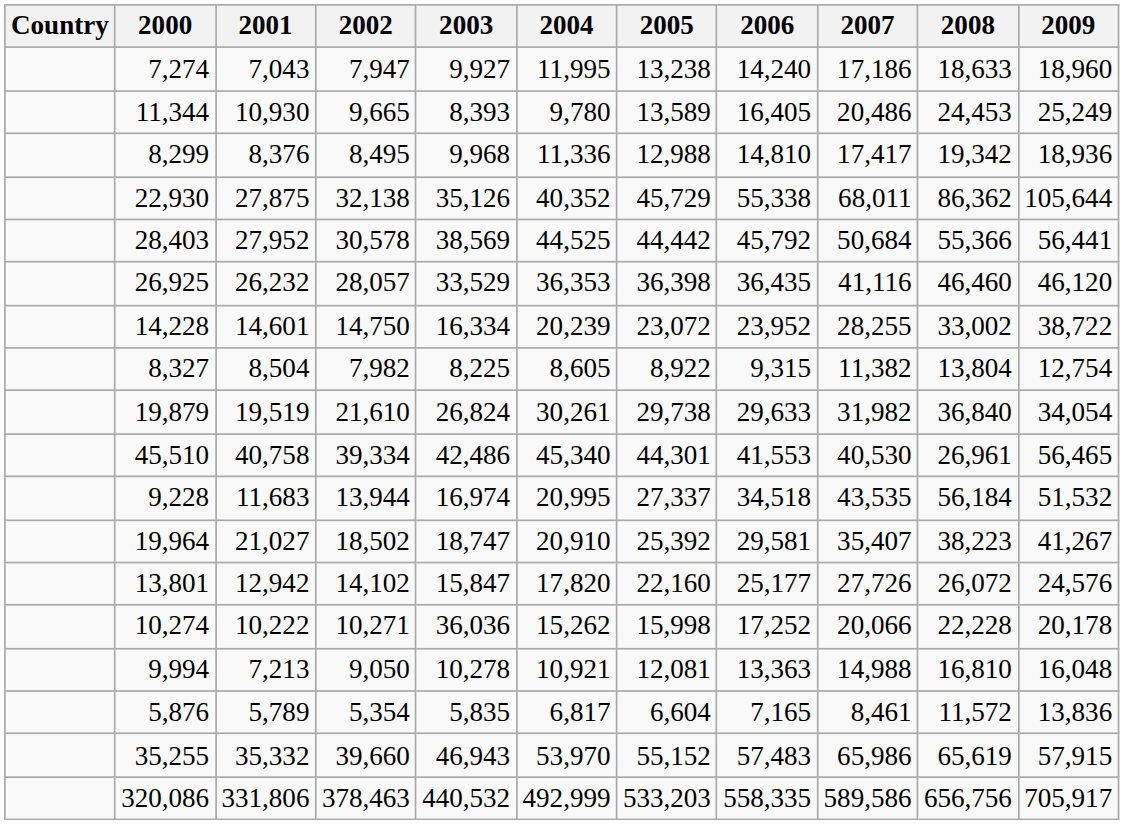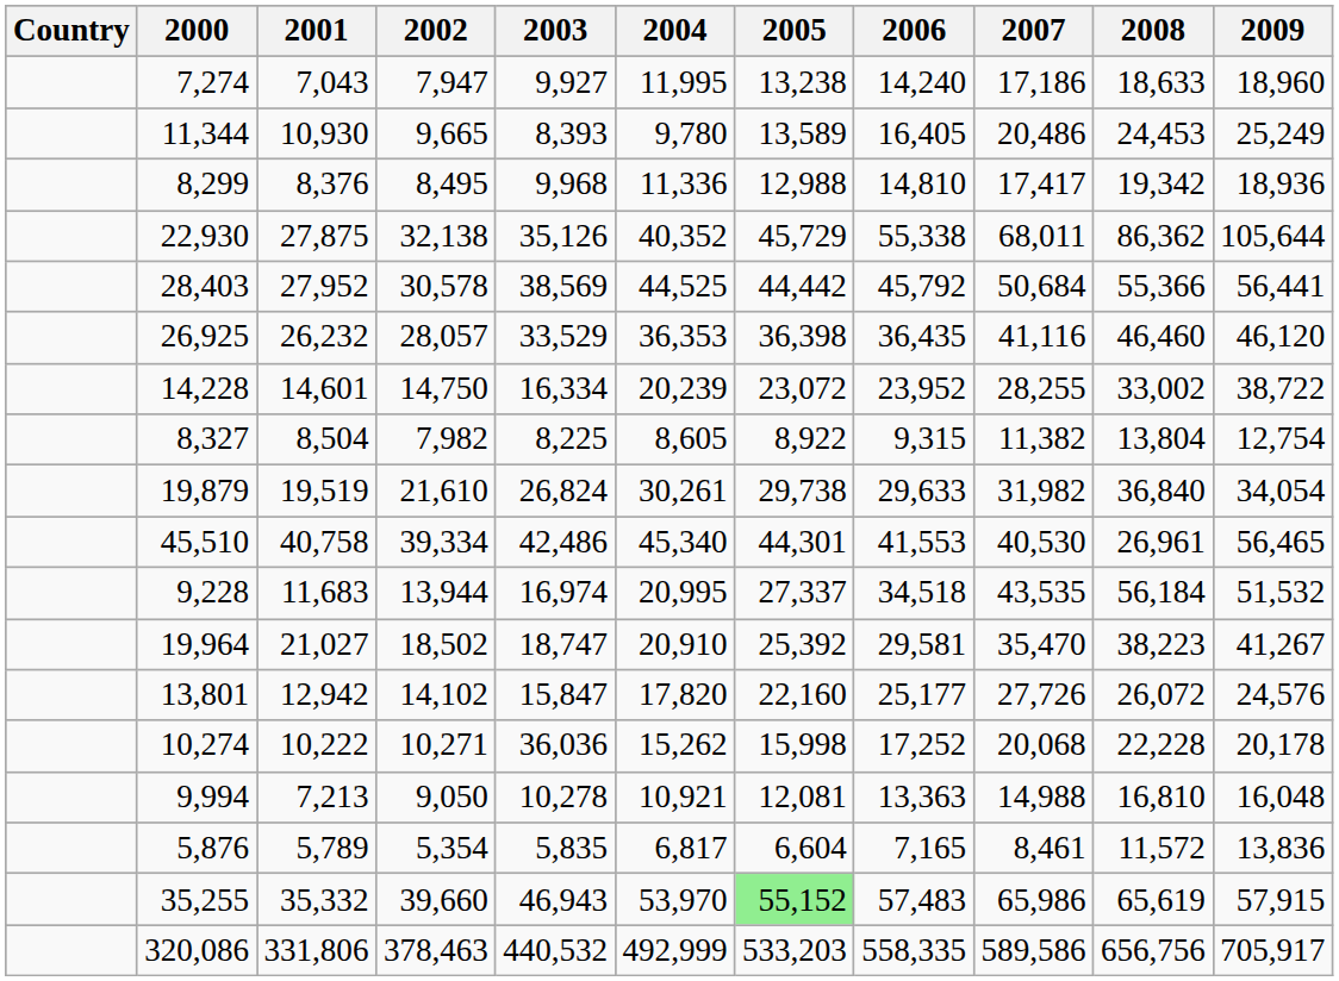 <table class="wikitable sortable static-row-numbers" style="text-align:right;">
 <tr class="static-row-header" style="text-align:center;vertical-align:bottom;">
 <th>Country</th>
 <th>2000</th>
 <th>2001</th>
 <th>2002</th>
 <th>2003</th>
 <th>2004</th>
 <th>2005</th>
 <th>2006</th>
 <th>2007</th>
 <th>2008</th>
 <th>2009</th>
 </tr>
 <tr>
 <td></td>
 <td>7,274</td>
 <td>7,043</td>
 <td>7,947</td>
 <td>9,927</td>
 <td>11,995</td>
 <td>13,238</td>
 <td>14,240</td>
 <td>17,186</td>
 <td>18,633</td>
 <td>18,960</td>
 </tr>
 <tr>
 <td></td>
 <td>11,344</td>
 <td>10,930</td>
 <td>9,665</td>
 <td>8,393</td>
 <td>9,780</td>
 <td>13,589</td>
 <td>16,405</td>
 <td>20,486</td>
 <td>24,453</td>
 <td>25,249</td>
 </tr>
 <tr>
 <td></td>
 <td>8,299</td>
 <td>8,376</td>
 <td>8,495</td>
 <td>9,968</td>
 <td>11,336</td>
 <td>12,988</td>
 <td>14,810</td>
 <td>17,417</td>
 <td>19,342</td>
 <td>18,936</td>
 </tr>
 <tr>
 <td></td>
 <td>22,930</td>
 <td>27,875</td>
 <td>32,138</td>
 <td>35,126</td>
 <td>40,352</td>
 <td>45,729</td>
 <td>55,338</td>
 <td>68,011</td>
 <td>86,362</td>
 <td>105,644</td>
 </tr>
 <tr>
 <td></td>
 <td>28,403</td>
 <td>27,952</td>
 <td>30,578</td>
 <td>38,569</td>
 <td>44,525</td>
 <td>44,442</td>
 <td>45,792</td>
 <td>50,684</td>
 <td>55,366</td>
 <td>56,441</td>
 </tr>
 <tr>
 <td></td>
 <td>26,925</td>
 <td>26,232</td>
 <td>28,057</td>
 <td>33,529</td>
 <td>36,353</td>
 <td>36,398</td>
 <td>36,435</td>
 <td>41,116</td>
 <td>46,460</td>
 <td>46,120</td>
 </tr>
 <tr>
 <td></td>
 <td>14,228</td>
 <td>14,601</td>
 <td>14,750</td>
 <td>16,334</td>
 <td>20,239</td>
 <td>23,072</td>
 <td>23,952</td>
 <td>28,255</td>
 <td>33,002</td>
 <td>38,722</td>
 </tr>
 <tr>
 <td></td>
 <td>8,327</td>
 <td>8,504</td>
 <td>7,982</td>
 <td>8,225</td>
 <td>8,605</td>
 <td>8,922</td>
 <td>9,315</td>
 <td>11,382</td>
 <td>13,804</td>
 <td>12,754</td>
 </tr>
 <tr>
 <td></td>
 <td>19,879</td>
 <td>19,519</td>
 <td>21,610</td>
 <td>26,824</td>
 <td>30,261</td>
 <td>29,738</td>
 <td>29,633</td>
 <td>31,982</td>
 <td>36,840</td>
 <td>34,054</td>
 </tr>
 <tr>
 <td></td>
 <td>45,510</td>
 <td>40,758</td>
 <td>39,334</td>
 <td>42,486</td>
 <td>45,340</td>
 <td>44,301</td>
 <td>41,553</td>
 <td>40,530</td>
 <td>26,961</td>
 <td>56,465</td>
 </tr>
 <tr>
 <td></td>
 <td>9,228</td>
 <td>11,683</td>
 <td>13,944</td>
 <td>16,974</td>
 <td>20,995</td>
 <td>27,337</td>
 <td>34,518</td>
 <td>43,535</td>
 <td>56,184</td>
 <td>51,532</td>
 </tr>
 <tr>
 <td></td>
 <td>19,964</td>
 <td>21,027</td>
 <td>18,502</td>
 <td>18,747</td>
 <td>20,910</td>
 <td>25,392</td>
 <td>29,581</td>
-<td>35,407</td>
+<td>35,470</td>
 <td>38,223</td>
 <td>41,267</td>
 </tr>
 <tr>
 <td></td>
 <td>13,801</td>
 <td>12,942</td>
 <td>14,102</td>
 <td>15,847</td>
 <td>17,820</td>
 <td>22,160</td>
 <td>25,177</td>
 <td>27,726</td>
 <td>26,072</td>
 <td>24,576</td>
 </tr>
 <tr>
 <td></td>
 <td>10,274</td>
 <td>10,222</td>
 <td>10,271</td>
 <td>36,036</td>
 <td>15,262</td>
 <td>15,998</td>
 <td>17,252</td>
-<td>20,066</td>
+<td>20,068</td>
 <td>22,228</td>
 <td>20,178</td>
 </tr>
 <tr>
 <td></td>
 <td>9,994</td>
 <td>7,213</td>
 <td>9,050</td>
 <td>10,278</td>
 <td>10,921</td>
 <td>12,081</td>
 <td>13,363</td>
 <td>14,988</td>
 <td>16,810</td>
 <td>16,048</td>
 </tr>
 <tr>
 <td></td>
 <td>5,876</td>
 <td>5,789</td>
 <td>5,354</td>
 <td>5,835</td>
 <td>6,817</td>
 <td>6,604</td>
 <td>7,165</td>
 <td>8,461</td>
 <td>11,572</td>
 <td>13,836</td>
 </tr>
 <tr>
 <td></td>
 <td>35,255</td>
 <td>35,332</td>
 <td>39,660</td>
 <td>46,943</td>
 <td>53,970</td>
-<td>55,152</td>
+<td style="background: lightgreen;">55,152</td>
 <td>57,483</td>
 <td>65,986</td>
 <td>65,619</td>
 <td>57,915</td>
 </tr>
 <tr>
 <td></td>
 <td>320,086</td>
 <td>331,806</td>
 <td>378,463</td>
 <td>440,532</td>
 <td>492,999</td>
 <td>533,203</td>
 <td>558,335</td>
 <td>589,586</td>
 <td>656,756</td>
 <td>705,917</td>
 </tr>
 </table>
